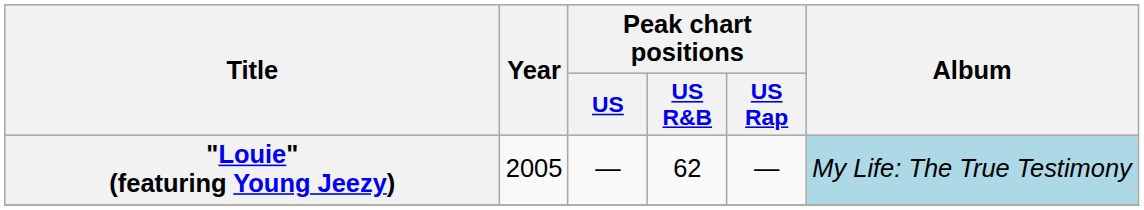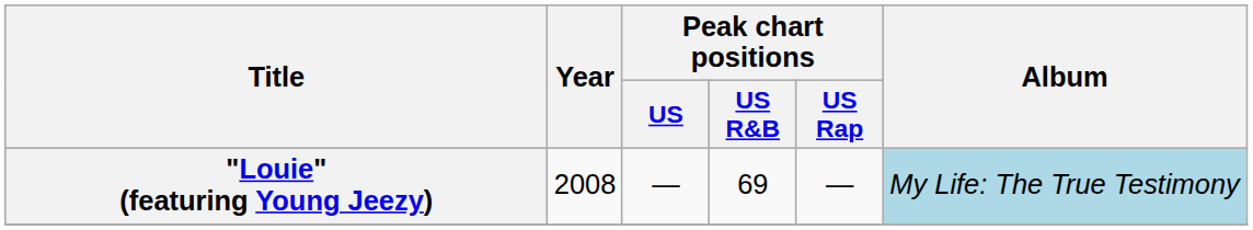 <table class="wikitable plainrowheaders" style="text-align:center;" border="1">
 <tr>
 <th scope="col" rowspan="2" style="width:19em;">Title</th>
 <th scope="col" rowspan="2">Year</th>
 <th scope="col" colspan="3">Peak chart positions</th>
 <th scope="col" rowspan="2">Album</th>
 </tr>
 <tr>
 <th scope="col" style="width:3em;font-size:90%;"><a href='#'>US</a></th>
 <th scope="col" style="width:3em;font-size:90%;"><a href='#'>US<br>R&B</a></th>
 <th scope="col" style="width:3em;font-size:90%;"><a href='#'>US<br>Rap</a></th>
 </tr>
 <tr>
 <th scope="row">"<a href='#'>Louie</a>"<br><span>(featuring <a href='#'>Young Jeezy</a>)</span></th>
-<td>2005</td>
+<td>2008</td>
 <td>—</td>
-<td>62</td>
+<td>69</td>
 <td>—</td>
 <td style="background: lightblue;"><em>My Life: The True Testimony</em></td>
 </tr>
 <tr>
 </tr>
 </table>
